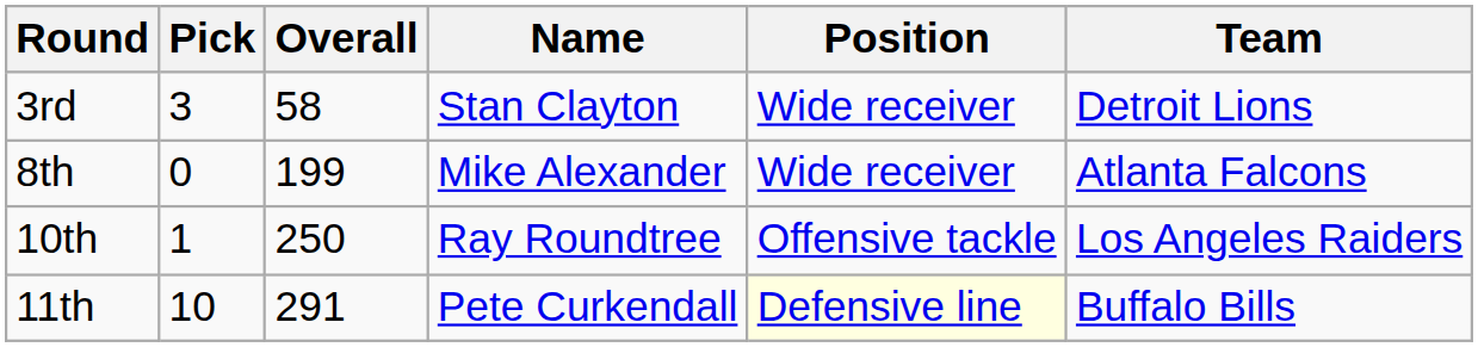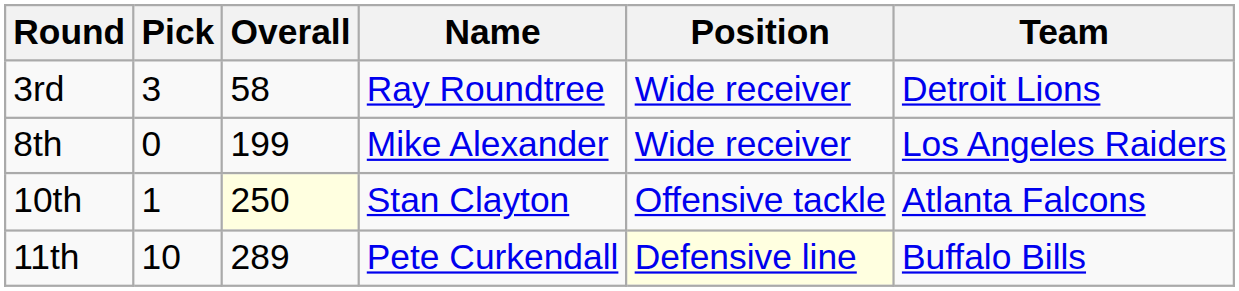 <table class="wikitable">
 <tr>
 <th>Round</th>
 <th>Pick</th>
 <th>Overall</th>
 <th>Name</th>
 <th>Position</th>
 <th>Team</th>
 </tr>
 <tr>
 <td>3rd</td>
 <td>3</td>
 <td>58</td>
-<td><a href='#'>Stan Clayton</a></td>
+<td><a href='#'>Ray Roundtree</a></td>
 <td><a href='#'>Wide receiver</a></td>
 <td><a href='#'>Detroit Lions</a></td>
 </tr>
 <tr>
 <td>8th</td>
 <td>0</td>
 <td>199</td>
 <td><a href='#'>Mike Alexander</a></td>
 <td><a href='#'>Wide receiver</a></td>
-<td><a href='#'>Atlanta Falcons</a></td>
+<td><a href='#'>Los Angeles Raiders</a></td>
 </tr>
 <tr>
 <td>10th</td>
 <td>1</td>
-<td>250</td>
-<td><a href='#'>Ray Roundtree</a></td>
+<td style="background: lightyellow;">250</td>
+<td><a href='#'>Stan Clayton</a></td>
 <td><a href='#'>Offensive tackle</a></td>
-<td><a href='#'>Los Angeles Raiders</a></td>
+<td><a href='#'>Atlanta Falcons</a></td>
 </tr>
 <tr>
 <td>11th</td>
 <td>10</td>
-<td>291</td>
+<td>289</td>
 <td><a href='#'>Pete Curkendall</a></td>
 <td style="background: lightyellow;"><a href='#'>Defensive line</a></td>
 <td><a href='#'>Buffalo Bills</a></td>
 </tr>
 </table>
